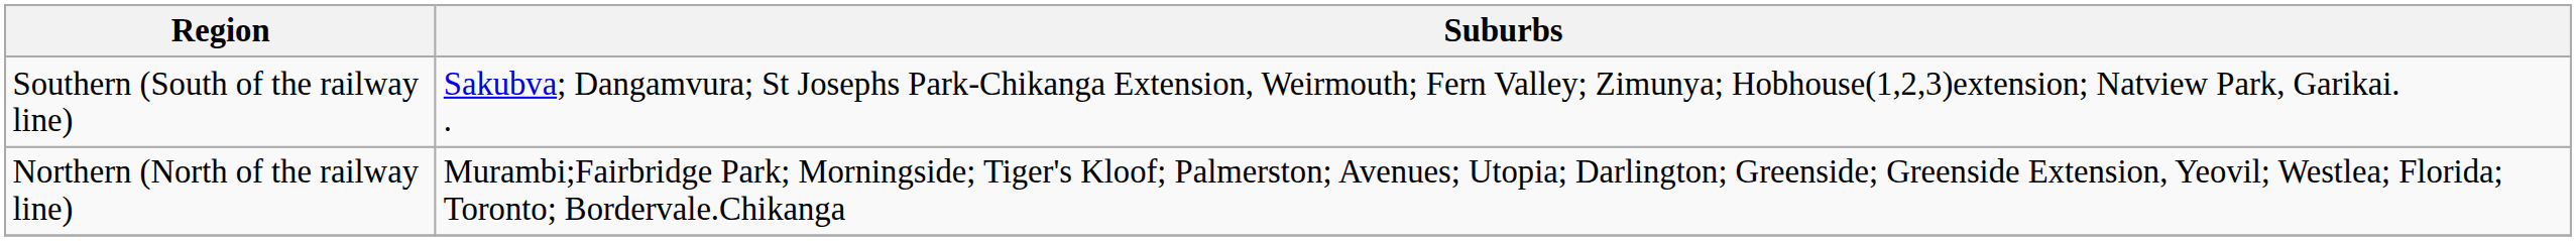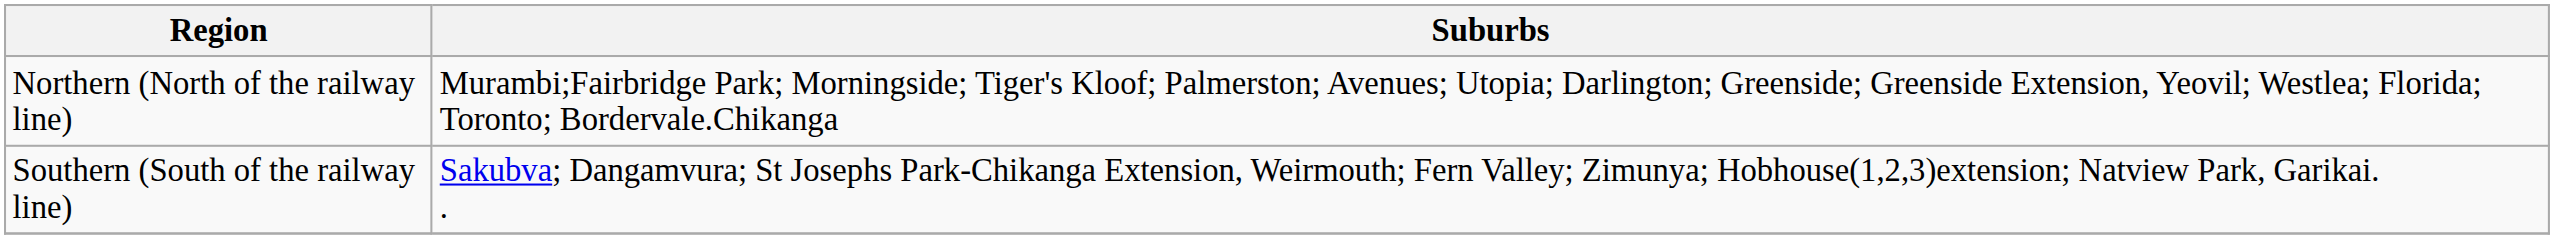 <table class="wikitable">
 <tr>
 <th><strong> Region</strong></th>
 <th><strong> Suburbs</strong></th>
 </tr>
 <tr>
+<td>Northern (North of the railway line)</td>
+<td>Murambi;Fairbridge Park; Morningside; Tiger's Kloof; Palmerston; Avenues; Utopia; Darlington; Greenside; Greenside Extension, Yeovil; Westlea; Florida; Toronto; Bordervale.Chikanga</td>
+</tr>
+<tr>
 <td>Southern (South of the railway line)</td>
 <td><a href='#'>Sakubva</a>; Dangamvura; St Josephs Park-Chikanga Extension, Weirmouth; Fern Valley; Zimunya; Hobhouse(1,2,3)extension; Natview Park, Garikai.<br>.</td>
 </tr>
 <tr>
-<td>Northern (North of the railway line)</td>
-<td>Murambi;Fairbridge Park; Morningside; Tiger's Kloof; Palmerston; Avenues; Utopia; Darlington; Greenside; Greenside Extension, Yeovil; Westlea; Florida; Toronto; Bordervale.Chikanga</td>
-</tr>
-<tr>
 </tr>
 </table>
